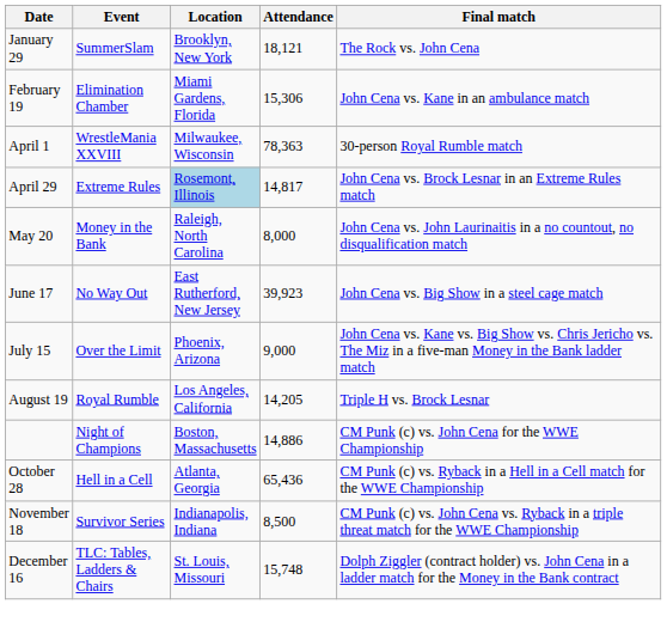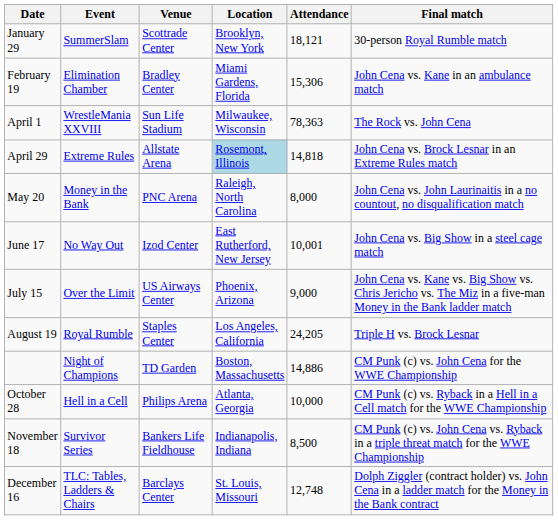 <table id="Past_events_2012" class="sortable wikitable succession-box" style="font-size:85%; width:100%">
 <tr>
 <th scope="col" style="width:5%;">Date</th>
 <th scope="col" style="width:15%;">Event</th>
+<th scope="col" style="width:15%;">Venue</th>
 <th scope="col" style="width:10%;">Location</th>
 <th scope="col" style="width:5%;">Attendance</th>
 <th scope="col" style="width:50%;">Final match</th>
 </tr>
 <tr>
 <td>January 29</td>
 <td><a href='#'>SummerSlam</a></td>
+<td><a href='#'>Scottrade Center</a></td>
 <td><a href='#'>Brooklyn, New York</a></td>
 <td>18,121</td>
-<td><a href='#'>The Rock</a> vs. <a href='#'>John Cena</a></td>
+<td>30-person <a href='#'>Royal Rumble match</a></td>
 </tr>
 <tr>
 <td>February 19</td>
 <td><a href='#'>Elimination Chamber</a></td>
+<td><a href='#'>Bradley Center</a></td>
 <td><a href='#'>Miami Gardens, Florida</a></td>
 <td>15,306</td>
 <td><a href='#'>John Cena</a> vs. <a href='#'>Kane</a> in an <a href='#'>ambulance match</a></td>
 </tr>
 <tr>
 <td>April 1</td>
 <td><a href='#'>WrestleMania XXVIII</a></td>
+<td><a href='#'>Sun Life Stadium</a></td>
 <td><a href='#'>Milwaukee, Wisconsin</a></td>
 <td>78,363</td>
-<td>30-person <a href='#'>Royal Rumble match</a></td>
+<td><a href='#'>The Rock</a> vs. <a href='#'>John Cena</a></td>
 </tr>
 <tr>
 <td>April 29</td>
 <td><a href='#'>Extreme Rules</a></td>
+<td><a href='#'>Allstate Arena</a></td>
 <td style="background: lightblue;"><a href='#'>Rosemont, Illinois</a></td>
-<td>14,817</td>
+<td>14,818</td>
 <td><a href='#'>John Cena</a> vs. <a href='#'>Brock Lesnar</a> in an <a href='#'>Extreme Rules match</a></td>
 </tr>
 <tr>
 <td>May 20</td>
 <td><a href='#'>Money in the Bank</a></td>
+<td><a href='#'>PNC Arena</a></td>
 <td><a href='#'>Raleigh, North Carolina</a></td>
 <td>8,000</td>
 <td><a href='#'>John Cena</a> vs. <a href='#'>John Laurinaitis</a> in a <a href='#'>no countout</a>, <a href='#'>no disqualification match</a></td>
 </tr>
 <tr>
 <td>June 17</td>
 <td><a href='#'>No Way Out</a></td>
+<td><a href='#'>Izod Center</a></td>
 <td><a href='#'>East Rutherford, New Jersey</a></td>
-<td>39,923</td>
+<td>10,001</td>
 <td><a href='#'>John Cena</a> vs. <a href='#'>Big Show</a> in a <a href='#'>steel cage match</a></td>
 </tr>
 <tr>
 <td>July 15</td>
 <td><a href='#'>Over the Limit</a></td>
+<td><a href='#'>US Airways Center</a></td>
 <td><a href='#'>Phoenix, Arizona</a></td>
 <td>9,000</td>
 <td><a href='#'>John Cena</a> vs. <a href='#'>Kane</a> vs. <a href='#'>Big Show</a> vs. <a href='#'>Chris Jericho</a> vs. <a href='#'>The Miz</a> in a five-man <a href='#'>Money in the Bank ladder match</a></td>
 </tr>
 <tr>
 <td>August 19</td>
 <td><a href='#'>Royal Rumble</a></td>
+<td><a href='#'>Staples Center</a></td>
 <td><a href='#'>Los Angeles, California</a></td>
-<td>14,205</td>
+<td>24,205</td>
 <td><a href='#'>Triple H</a> vs. <a href='#'>Brock Lesnar</a></td>
 </tr>
 <tr>
 <td></td>
 <td><a href='#'>Night of Champions</a></td>
+<td><a href='#'>TD Garden</a></td>
 <td><a href='#'>Boston, Massachusetts</a></td>
 <td>14,886</td>
 <td><a href='#'>CM Punk</a> (c) vs. <a href='#'>John Cena</a> for the <a href='#'>WWE Championship</a></td>
 </tr>
 <tr>
 <td>October 28</td>
 <td><a href='#'>Hell in a Cell</a></td>
+<td><a href='#'>Philips Arena</a></td>
 <td><a href='#'>Atlanta, Georgia</a></td>
-<td>65,436</td>
+<td>10,000</td>
 <td><a href='#'>CM Punk</a> (c) vs. <a href='#'>Ryback</a> in a <a href='#'>Hell in a Cell match</a> for the <a href='#'>WWE Championship</a></td>
 </tr>
 <tr>
 <td>November 18</td>
 <td><a href='#'>Survivor Series</a></td>
+<td><a href='#'>Bankers Life Fieldhouse</a></td>
 <td><a href='#'>Indianapolis, Indiana</a></td>
 <td>8,500</td>
 <td><a href='#'>CM Punk</a> (c) vs. <a href='#'>John Cena</a> vs. <a href='#'>Ryback</a> in a <a href='#'>triple threat match</a> for the <a href='#'>WWE Championship</a></td>
 </tr>
 <tr>
 <td>December 16</td>
 <td><a href='#'>TLC: Tables, Ladders & Chairs</a></td>
+<td><a href='#'>Barclays Center</a></td>
 <td><a href='#'>St. Louis, Missouri</a></td>
-<td>15,748</td>
+<td>12,748</td>
 <td><a href='#'>Dolph Ziggler</a> (contract holder) vs. <a href='#'>John Cena</a> in a <a href='#'>ladder match</a> for the <a href='#'>Money in the Bank contract</a></td>
 </tr>
 </table>
